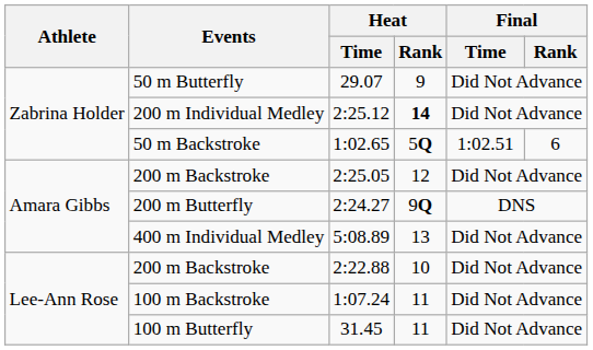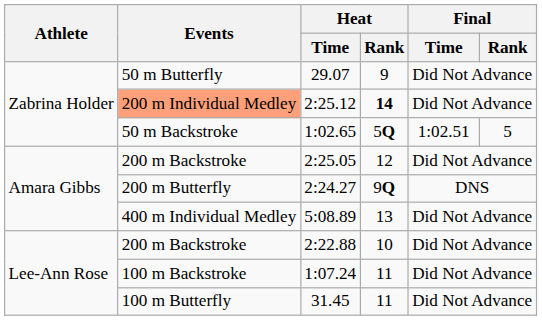 <table class=wikitable style="font-size:90%">
 <tr>
 <th rowspan="2">Athlete</th>
 <th rowspan="2">Events</th>
 <th colspan="2">Heat</th>
 <th colspan="2">Final</th>
 </tr>
 <tr>
 <th>Time</th>
 <th>Rank</th>
 <th>Time</th>
 <th>Rank</th>
 </tr>
 <tr>
 <td rowspan=3>Zabrina Holder</td>
 <td>50 m Butterfly</td>
 <td align=center>29.07</td>
 <td align=center>9</td>
 <td align=center colspan=2>Did Not Advance</td>
 </tr>
 <tr>
-<td>200 m Individual Medley</td>
+<td style="background: lightsalmon;">200 m Individual Medley</td>
 <td align=center>2:25.12</td>
 <td align=center><strong>14</strong></td>
 <td align=center colspan=2>Did Not Advance</td>
 </tr>
 <tr>
 <td>50 m Backstroke</td>
 <td align=center>1:02.65</td>
 <td align=center>5<strong>Q</strong></td>
 <td align=center>1:02.51</td>
-<td align=center>6</td>
+<td align=center>5</td>
 </tr>
 <tr>
 <td rowspan=3>Amara Gibbs</td>
 <td>200 m Backstroke</td>
 <td align=center>2:25.05</td>
 <td align=center>12</td>
 <td align=center colspan=2>Did Not Advance</td>
 </tr>
 <tr>
 <td>200 m Butterfly</td>
 <td align=center>2:24.27</td>
 <td align=center>9<strong>Q</strong></td>
 <td align=center colspan=2>DNS</td>
 </tr>
 <tr>
 <td>400 m Individual Medley</td>
 <td align=center>5:08.89</td>
 <td align=center>13</td>
 <td align=center colspan=2>Did Not Advance</td>
 </tr>
 <tr>
 <td rowspan=3>Lee-Ann Rose</td>
 <td>200 m Backstroke</td>
 <td align=center>2:22.88</td>
 <td align=center>10</td>
 <td align=center colspan=2>Did Not Advance</td>
 </tr>
 <tr>
 <td>100 m Backstroke</td>
 <td align=center>1:07.24</td>
 <td align=center>11</td>
 <td align=center colspan=2>Did Not Advance</td>
 </tr>
 <tr>
 <td>100 m Butterfly</td>
 <td align=center>31.45</td>
 <td align=center>11</td>
 <td align=center colspan=2>Did Not Advance</td>
 </tr>
 </table>
